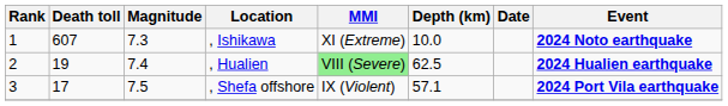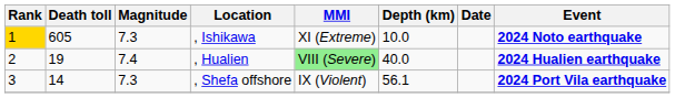 <table class="sortable wikitable" style="font-size:100%;">
 <tr>
 <th>Rank</th>
 <th>Death toll</th>
 <th>Magnitude</th>
 <th>Location</th>
 <th><a href='#'>MMI</a></th>
 <th>Depth (km)</th>
 <th>Date</th>
 <th>Event</th>
 </tr>
 <tr>
-<td>1</td>
-<td>607</td>
+<td style="background: gold;">1</td>
+<td>605</td>
 <td>7.3</td>
 <td>, <a href='#'>Ishikawa</a></td>
 <td>XI (<em>Extreme</em>)</td>
 <td>10.0</td>
 <td></td>
 <td><strong><a href='#'>2024 Noto earthquake</a></strong></td>
 </tr>
 <tr>
 <td>2</td>
 <td>19</td>
 <td>7.4</td>
 <td>, <a href='#'>Hualien</a></td>
 <td style="background: lightgreen;">VIII (<em>Severe</em>)</td>
-<td>62.5</td>
+<td>40.0</td>
 <td></td>
 <td><strong><a href='#'>2024 Hualien earthquake</a></strong></td>
 </tr>
 <tr>
 <td>3</td>
-<td>17</td>
-<td>7.5</td>
+<td>14</td>
+<td>7.3</td>
 <td>, <a href='#'>Shefa</a> offshore</td>
 <td>IX (<em>Violent</em>)</td>
-<td>57.1</td>
+<td>56.1</td>
 <td></td>
 <td><strong><a href='#'>2024 Port Vila earthquake</a></strong></td>
 </tr>
 <tr>
 </tr>
 </table>
